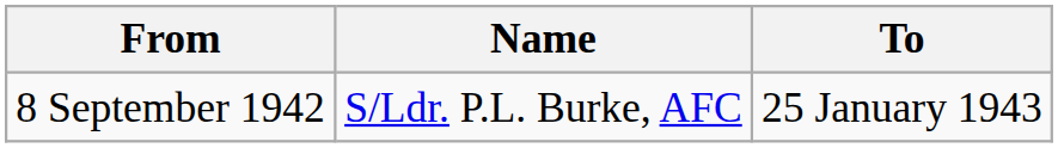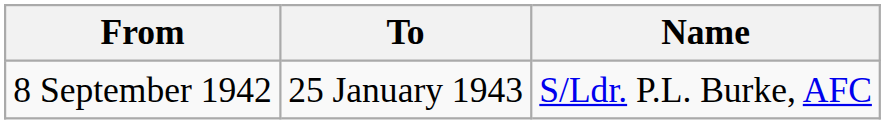 <table class="wikitable">
 <tr>
 <th>From</th>
+<th>To</th>
 <th>Name</th>
-<th>To</th>
 </tr>
 <tr>
 <td>8 September 1942</td>
+<td>25 January 1943</td>
 <td><a href='#'>S/Ldr.</a> P.L. Burke, <a href='#'>AFC</a></td>
-<td>25 January 1943</td>
 </tr>
 </table>
